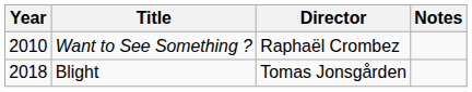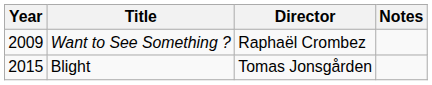 <table class="wikitable sortable">
 <tr>
 <th>Year</th>
 <th>Title</th>
 <th>Director</th>
 <th class="unsortable">Notes</th>
 </tr>
 <tr>
-<td>2010</td>
+<td>2009</td>
 <td><em>Want to See Something ?</em></td>
 <td>Raphaël Crombez</td>
 <td></td>
 </tr>
 <tr>
-<td>2018</td>
+<td>2015</td>
 <td>Blight</td>
 <td>Tomas Jonsgården</td>
 <td></td>
 </tr>
 </table>
